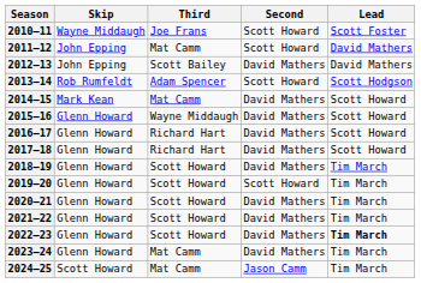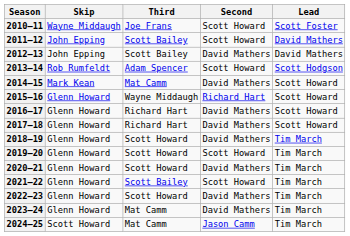 <table class="wikitable">
 <tr>
 <th scope="col">Season</th>
 <th scope="col">Skip</th>
 <th scope="col">Third</th>
 <th scope="col">Second</th>
 <th scope="col">Lead</th>
 </tr>
 <tr>
 <th scope="row">2010–11</th>
 <td><a href='#'>Wayne Middaugh</a></td>
 <td><a href='#'>Joe Frans</a></td>
 <td>Scott Howard</td>
 <td><a href='#'>Scott Foster</a></td>
 </tr>
 <tr>
 <th scope="row">2011–12</th>
 <td><a href='#'>John Epping</a></td>
-<td>Mat Camm</td>
+<td><a href='#'>Scott Bailey</a></td>
 <td>Scott Howard</td>
 <td><a href='#'>David Mathers</a></td>
 </tr>
 <tr>
 <th scope="row">2012–13</th>
 <td>John Epping</td>
 <td>Scott Bailey</td>
 <td>David Mathers</td>
 <td>David Mathers</td>
 </tr>
 <tr>
 <th scope="row">2013–14</th>
 <td><a href='#'>Rob Rumfeldt</a></td>
 <td><a href='#'>Adam Spencer</a></td>
 <td>Scott Howard</td>
 <td><a href='#'>Scott Hodgson</a></td>
 </tr>
 <tr>
 <th scope="row">2014–15</th>
 <td><a href='#'>Mark Kean</a></td>
 <td><a href='#'>Mat Camm</a></td>
 <td>David Mathers</td>
 <td>Scott Howard</td>
 </tr>
 <tr>
 <th scope="row">2015–16</th>
 <td><a href='#'>Glenn Howard</a></td>
 <td>Wayne Middaugh</td>
-<td>David Mathers</td>
+<td><a href='#'>Richard Hart</a></td>
 <td>Scott Howard</td>
 </tr>
 <tr>
 <th scope="row">2016–17</th>
 <td>Glenn Howard</td>
 <td>Richard Hart</td>
 <td>David Mathers</td>
 <td>Scott Howard</td>
 </tr>
 <tr>
 <th scope="row">2017–18</th>
 <td>Glenn Howard</td>
 <td>Richard Hart</td>
 <td>David Mathers</td>
 <td>Scott Howard</td>
 </tr>
 <tr>
 <th scope="row">2018–19</th>
 <td>Glenn Howard</td>
 <td>Scott Howard</td>
 <td>David Mathers</td>
 <td><a href='#'>Tim March</a></td>
 </tr>
 <tr>
 <th scope="row">2019–20</th>
 <td>Glenn Howard</td>
 <td>Scott Howard</td>
 <td>Scott Howard</td>
 <td>Tim March</td>
 </tr>
 <tr>
 <th scope="row">2020–21</th>
 <td>Glenn Howard</td>
 <td>Scott Howard</td>
 <td>David Mathers</td>
 <td>Tim March</td>
 </tr>
 <tr>
 <th scope="row">2021–22</th>
 <td>Glenn Howard</td>
+<td><a href='#'>Scott Bailey</a></td>
 <td>Scott Howard</td>
-<td>David Mathers</td>
 <td>Tim March</td>
 </tr>
 <tr>
 <th scope="row">2022–23</th>
 <td>Glenn Howard</td>
 <td>Scott Howard</td>
 <td>David Mathers</td>
-<td><strong>Tim March</strong></td>
+<td>Tim March</td>
 </tr>
 <tr>
 <th scope="row">2023–24</th>
 <td>Glenn Howard</td>
 <td>Mat Camm</td>
 <td>David Mathers</td>
 <td>Tim March</td>
 </tr>
 <tr>
 <th scope="row">2024–25</th>
 <td>Scott Howard</td>
 <td>Mat Camm</td>
 <td><a href='#'>Jason Camm</a></td>
 <td>Tim March</td>
 </tr>
 </table>
